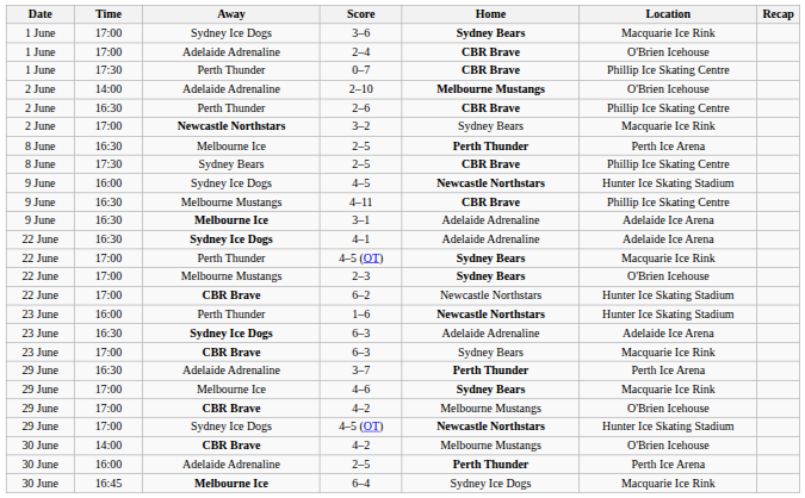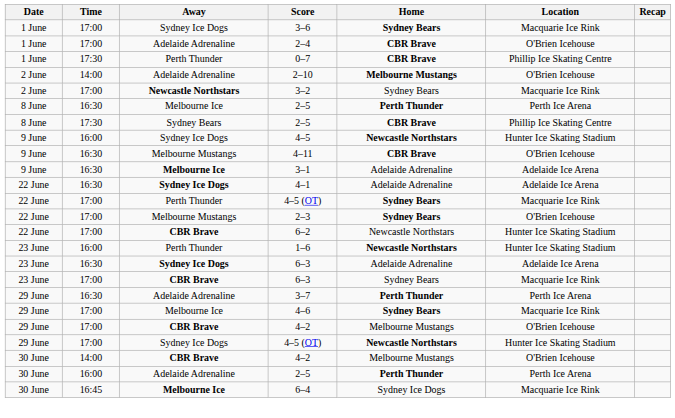 <table class="wikitable" width="85%" style="margin: 1em auto 1em auto">
 <tr>
 <th width="5%">Date</th>
 <th width="5%">Time</th>
 <th width="13%">Away</th>
 <th width="6%">Score</th>
 <th width="13%">Home</th>
 <th width="13%">Location</th>
 <th width="1%">Recap</th>
 </tr>
 <tr align="center">
 <td>1 June</td>
 <td>17:00</td>
 <td>Sydney Ice Dogs</td>
 <td>3–6</td>
 <td><strong>Sydney Bears</strong></td>
 <td>Macquarie Ice Rink</td>
 <td></td>
 </tr>
 <tr align="center">
 <td>1 June</td>
 <td>17:00</td>
 <td>Adelaide Adrenaline</td>
 <td>2–4</td>
 <td><strong>CBR Brave</strong></td>
 <td>O'Brien Icehouse</td>
 <td></td>
 </tr>
 <tr align="center">
 <td>1 June</td>
 <td>17:30</td>
 <td>Perth Thunder</td>
 <td>0–7</td>
 <td><strong>CBR Brave</strong></td>
 <td>Phillip Ice Skating Centre</td>
 <td></td>
 </tr>
 <tr align="center">
 <td>2 June</td>
 <td>14:00</td>
 <td>Adelaide Adrenaline</td>
 <td>2–10</td>
 <td><strong>Melbourne Mustangs</strong></td>
 <td>O'Brien Icehouse</td>
 <td></td>
 </tr>
 <tr align="center">
 <td>2 June</td>
-<td>16:30</td>
-<td>Perth Thunder</td>
-<td>2–6</td>
-<td><strong>CBR Brave</strong></td>
-<td>Phillip Ice Skating Centre</td>
-<td></td>
-</tr>
-<tr align="center">
-<td>2 June</td>
 <td>17:00</td>
 <td><strong>Newcastle Northstars</strong></td>
 <td>3–2</td>
 <td>Sydney Bears</td>
 <td>Macquarie Ice Rink</td>
 <td></td>
 </tr>
 <tr align="center">
 <td>8 June</td>
 <td>16:30</td>
 <td>Melbourne Ice</td>
 <td>2–5</td>
 <td><strong>Perth Thunder</strong></td>
 <td>Perth Ice Arena</td>
 <td></td>
 </tr>
 <tr align="center">
 <td>8 June</td>
 <td>17:30</td>
 <td>Sydney Bears</td>
 <td>2–5</td>
 <td><strong>CBR Brave</strong></td>
 <td>Phillip Ice Skating Centre</td>
 <td></td>
 </tr>
 <tr align="center">
 <td>9 June</td>
 <td>16:00</td>
 <td>Sydney Ice Dogs</td>
 <td>4–5</td>
 <td><strong>Newcastle Northstars</strong></td>
 <td>Hunter Ice Skating Stadium</td>
 <td></td>
 </tr>
 <tr align="center">
 <td>9 June</td>
 <td>16:30</td>
 <td>Melbourne Mustangs</td>
 <td>4–11</td>
 <td><strong>CBR Brave</strong></td>
-<td>Phillip Ice Skating Centre</td>
+<td>O'Brien Icehouse</td>
 <td></td>
 </tr>
 <tr align="center">
 <td>9 June</td>
 <td>16:30</td>
 <td><strong>Melbourne Ice</strong></td>
 <td>3–1</td>
 <td>Adelaide Adrenaline</td>
 <td>Adelaide Ice Arena</td>
 <td></td>
 </tr>
 <tr align="center">
 <td>22 June</td>
 <td>16:30</td>
 <td><strong>Sydney Ice Dogs</strong></td>
 <td>4–1</td>
 <td>Adelaide Adrenaline</td>
 <td>Adelaide Ice Arena</td>
 <td></td>
 </tr>
 <tr align="center">
 <td>22 June</td>
 <td>17:00</td>
 <td>Perth Thunder</td>
 <td>4–5 (<a href='#'>OT</a>)</td>
 <td><strong>Sydney Bears</strong></td>
 <td>Macquarie Ice Rink</td>
 <td></td>
 </tr>
 <tr align="center">
 <td>22 June</td>
 <td>17:00</td>
 <td>Melbourne Mustangs</td>
 <td>2–3</td>
 <td><strong>Sydney Bears</strong></td>
 <td>O'Brien Icehouse</td>
 <td></td>
 </tr>
 <tr align="center">
 <td>22 June</td>
 <td>17:00</td>
 <td><strong>CBR Brave</strong></td>
 <td>6–2</td>
 <td>Newcastle Northstars</td>
 <td>Hunter Ice Skating Stadium</td>
 <td></td>
 </tr>
 <tr align="center">
 <td>23 June</td>
 <td>16:00</td>
 <td>Perth Thunder</td>
 <td>1–6</td>
 <td><strong>Newcastle Northstars</strong></td>
 <td>Hunter Ice Skating Stadium</td>
 <td></td>
 </tr>
 <tr align="center">
 <td>23 June</td>
 <td>16:30</td>
 <td><strong>Sydney Ice Dogs</strong></td>
 <td>6–3</td>
 <td>Adelaide Adrenaline</td>
 <td>Adelaide Ice Arena</td>
 <td></td>
 </tr>
 <tr align="center">
 <td>23 June</td>
 <td>17:00</td>
 <td><strong>CBR Brave</strong></td>
 <td>6–3</td>
 <td>Sydney Bears</td>
 <td>Macquarie Ice Rink</td>
 <td></td>
 </tr>
 <tr align="center">
 <td>29 June</td>
 <td>16:30</td>
 <td>Adelaide Adrenaline</td>
 <td>3–7</td>
 <td><strong>Perth Thunder</strong></td>
 <td>Perth Ice Arena</td>
 <td></td>
 </tr>
 <tr align="center">
 <td>29 June</td>
 <td>17:00</td>
 <td>Melbourne Ice</td>
 <td>4–6</td>
 <td><strong>Sydney Bears</strong></td>
 <td>Macquarie Ice Rink</td>
 <td></td>
 </tr>
 <tr align="center">
 <td>29 June</td>
 <td>17:00</td>
 <td><strong>CBR Brave</strong></td>
 <td>4–2</td>
 <td>Melbourne Mustangs</td>
 <td>O'Brien Icehouse</td>
 <td></td>
 </tr>
 <tr align="center">
 <td>29 June</td>
 <td>17:00</td>
 <td>Sydney Ice Dogs</td>
 <td>4–5 (<a href='#'>OT</a>)</td>
 <td><strong>Newcastle Northstars</strong></td>
 <td>Hunter Ice Skating Stadium</td>
 <td></td>
 </tr>
 <tr align="center">
 <td>30 June</td>
 <td>14:00</td>
 <td><strong>CBR Brave</strong></td>
 <td>4–2</td>
 <td>Melbourne Mustangs</td>
 <td>O'Brien Icehouse</td>
 <td></td>
 </tr>
 <tr align="center">
 <td>30 June</td>
 <td>16:00</td>
 <td>Adelaide Adrenaline</td>
 <td>2–5</td>
 <td><strong>Perth Thunder</strong></td>
 <td>Perth Ice Arena</td>
 <td></td>
 </tr>
 <tr align="center">
 <td>30 June</td>
 <td>16:45</td>
 <td><strong>Melbourne Ice</strong></td>
 <td>6–4</td>
 <td>Sydney Ice Dogs</td>
 <td>Macquarie Ice Rink</td>
 <td></td>
 </tr>
 </table>
